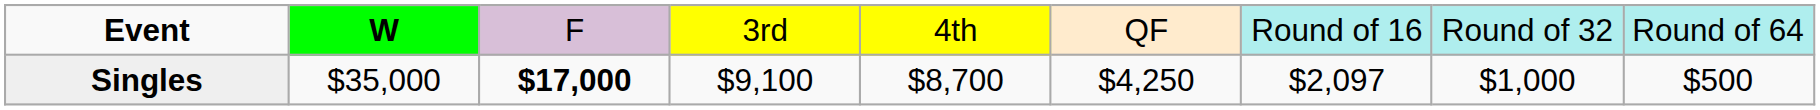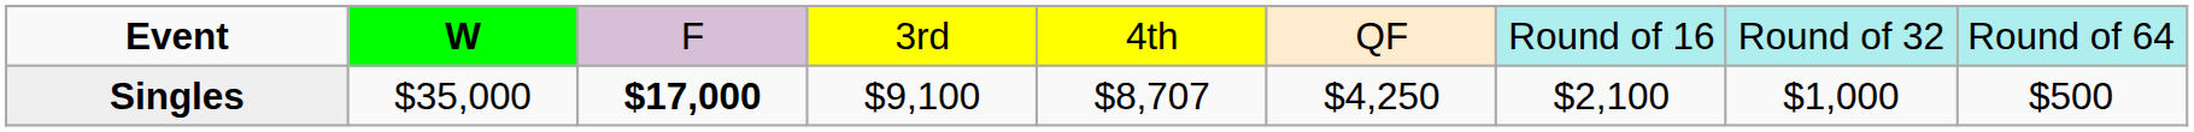 <table class=wikitable style=font-size:95%;text-align:center>
 <tr>
 <td style="width:130px"><strong>Event</strong></td>
 <td style="width:85px; background:lime"><strong>W</strong></td>
 <td style="width:85px; background:thistle">F</td>
 <td style="width:85px; background:#ffff00">3rd</td>
 <td style="width:85px; background:#ffff00">4th</td>
 <td style="width:85px; background:#ffebcd">QF</td>
 <td style="width:85px; background:#afeeee">Round of 16</td>
 <td style="width:85px; background:#afeeee">Round of 32</td>
 <td style="width:85px; background:#afeeee">Round of 64</td>
 </tr>
 <tr>
 <th style=background:#efefef>Singles </th>
 <td>$35,000</td>
 <td><strong>$17,000</strong></td>
 <td>$9,100</td>
-<td>$8,700</td>
+<td>$8,707</td>
 <td>$4,250</td>
-<td>$2,097</td>
+<td>$2,100</td>
 <td>$1,000</td>
 <td>$500</td>
 </tr>
 </table>
